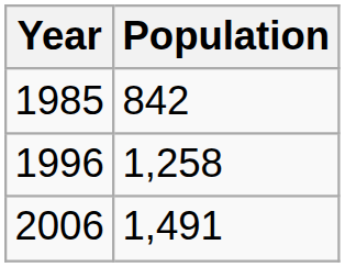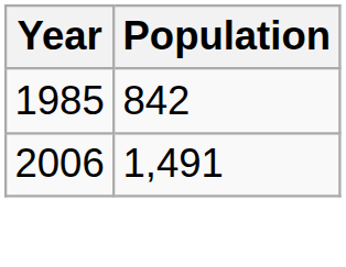 <table class="wikitable">
 <tr>
 <th>Year</th>
 <th>Population</th>
 </tr>
 <tr>
 <td>1985</td>
 <td>842</td>
 </tr>
 <tr>
-<td>1996</td>
-<td>1,258</td>
-</tr>
-<tr>
 <td>2006</td>
 <td>1,491</td>
 </tr>
 </table>
